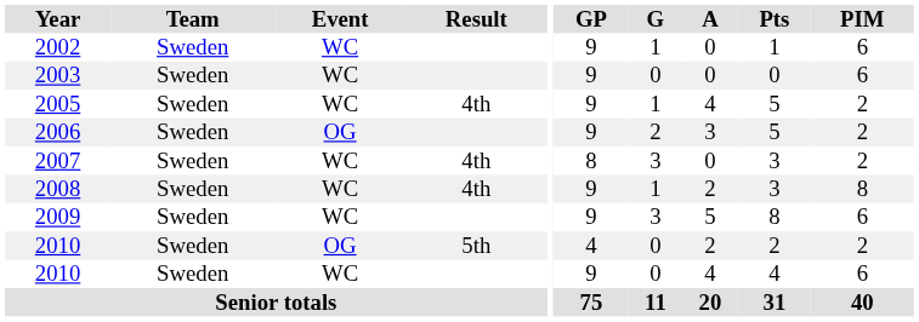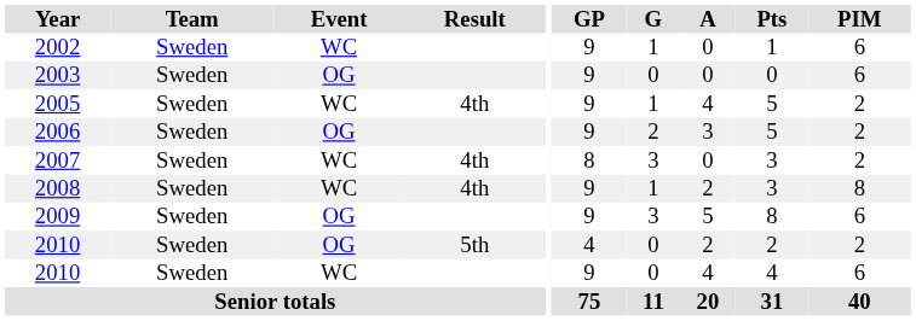 <table border="0" cellpadding="1" cellspacing="0" ID="Table3" style="text-align:center; width:40em">
 <tr ALIGN="center" bgcolor="#e0e0e0">
 <th>Year</th>
 <th>Team</th>
 <th>Event</th>
 <th>Result</th>
 <th rowspan="99" bgcolor="#ffffff"></th>
 <th>GP</th>
 <th>G</th>
 <th>A</th>
 <th>Pts</th>
 <th>PIM</th>
 </tr>
 <tr>
 <td><a href='#'>2002</a></td>
 <td><a href='#'>Sweden</a></td>
 <td><a href='#'>WC</a></td>
 <td></td>
 <td>9</td>
 <td>1</td>
 <td>0</td>
 <td>1</td>
 <td>6</td>
 </tr>
 <tr bgcolor="#f0f0f0">
 <td><a href='#'>2003</a></td>
 <td>Sweden</td>
-<td>WC</td>
+<td><a href='#'>OG</a></td>
 <td></td>
 <td>9</td>
 <td>0</td>
 <td>0</td>
 <td>0</td>
 <td>6</td>
 </tr>
 <tr>
 <td><a href='#'>2005</a></td>
 <td>Sweden</td>
 <td>WC</td>
 <td>4th</td>
 <td>9</td>
 <td>1</td>
 <td>4</td>
 <td>5</td>
 <td>2</td>
 </tr>
 <tr bgcolor="#f0f0f0">
 <td><a href='#'>2006</a></td>
 <td>Sweden</td>
 <td><a href='#'>OG</a></td>
 <td></td>
 <td>9</td>
 <td>2</td>
 <td>3</td>
 <td>5</td>
 <td>2</td>
 </tr>
 <tr>
 <td><a href='#'>2007</a></td>
 <td>Sweden</td>
 <td>WC</td>
 <td>4th</td>
 <td>8</td>
 <td>3</td>
 <td>0</td>
 <td>3</td>
 <td>2</td>
 </tr>
 <tr bgcolor="#f0f0f0">
 <td><a href='#'>2008</a></td>
 <td>Sweden</td>
 <td>WC</td>
 <td>4th</td>
 <td>9</td>
 <td>1</td>
 <td>2</td>
 <td>3</td>
 <td>8</td>
 </tr>
 <tr>
 <td><a href='#'>2009</a></td>
 <td>Sweden</td>
-<td>WC</td>
+<td><a href='#'>OG</a></td>
 <td></td>
 <td>9</td>
 <td>3</td>
 <td>5</td>
 <td>8</td>
 <td>6</td>
 </tr>
 <tr bgcolor="#f0f0f0">
 <td><a href='#'>2010</a></td>
 <td>Sweden</td>
 <td><a href='#'>OG</a></td>
 <td>5th</td>
 <td>4</td>
 <td>0</td>
 <td>2</td>
 <td>2</td>
 <td>2</td>
 </tr>
 <tr>
 <td><a href='#'>2010</a></td>
 <td>Sweden</td>
 <td>WC</td>
 <td></td>
 <td>9</td>
 <td>0</td>
 <td>4</td>
 <td>4</td>
 <td>6</td>
 </tr>
 <tr bgcolor="#e0e0e0">
 <th colspan="4">Senior totals</th>
 <th>75</th>
 <th>11</th>
 <th>20</th>
 <th>31</th>
 <th>40</th>
 </tr>
 </table>
